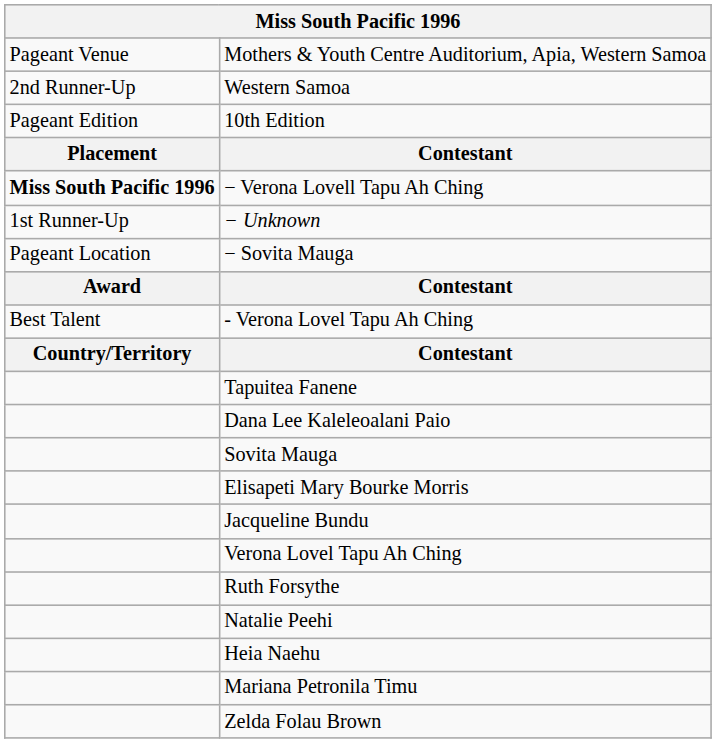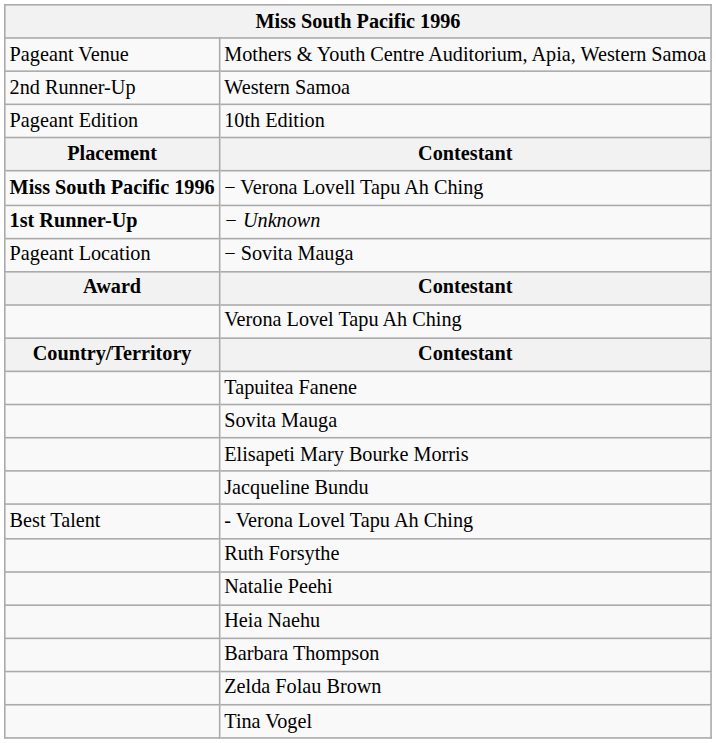 <table class="wikitable sortable" style="font-size: 80%;">
 <tr>
 <th colspan="2"><strong>Miss South Pacific 1996</strong></th>
 </tr>
 <tr>
 <td>Pageant Venue</td>
 <td>Mothers & Youth Centre Auditorium, Apia, Western Samoa</td>
 </tr>
 <tr>
 <td>2nd Runner-Up</td>
 <td>Western Samoa</td>
 </tr>
 <tr>
 <td>Pageant Edition</td>
 <td>10th Edition</td>
 </tr>
 <tr>
 <th>Placement</th>
 <th>Contestant</th>
 </tr>
 <tr>
 <td><strong>Miss South Pacific 1996</strong></td>
 <td> − Verona Lovell Tapu Ah Ching</td>
 </tr>
 <tr>
-<td>1st Runner-Up</td>
+<td><strong>1st Runner-Up</strong></td>
 <td><em> − Unknown</em></td>
 </tr>
 <tr>
 <td>Pageant Location</td>
 <td> − Sovita Mauga</td>
 </tr>
 <tr>
 <th>Award</th>
 <th>Contestant</th>
 </tr>
 <tr>
-<td>Best Talent</td>
-<td> - Verona Lovel Tapu Ah Ching</td>
+<td></td>
+<td>Verona Lovel Tapu Ah Ching</td>
 </tr>
 <tr>
 <th><strong>Country/Territory</strong></th>
 <th>Contestant</th>
 </tr>
 <tr>
 <td></td>
 <td>Tapuitea Fanene</td>
-</tr>
-<tr>
-<td></td>
-<td>Dana Lee Kaleleoalani Paio</td>
 </tr>
 <tr>
 <td></td>
 <td>Sovita Mauga</td>
 </tr>
 <tr>
 <td></td>
 <td>Elisapeti Mary Bourke Morris</td>
 </tr>
 <tr>
 <td></td>
 <td>Jacqueline Bundu</td>
 </tr>
 <tr>
-<td></td>
-<td>Verona Lovel Tapu Ah Ching</td>
+<td>Best Talent</td>
+<td> - Verona Lovel Tapu Ah Ching</td>
 </tr>
 <tr>
 <td></td>
 <td>Ruth Forsythe</td>
 </tr>
 <tr>
 <td></td>
 <td>Natalie Peehi</td>
 </tr>
 <tr>
 <td></td>
 <td>Heia Naehu</td>
 </tr>
 <tr>
 <td></td>
-<td>Mariana Petronila Timu</td>
+<td>Barbara Thompson</td>
 </tr>
 <tr>
 <td></td>
 <td>Zelda Folau Brown</td>
 </tr>
+<tr>
+<td></td>
+<td>Tina Vogel</td>
+</tr>
 </table>
